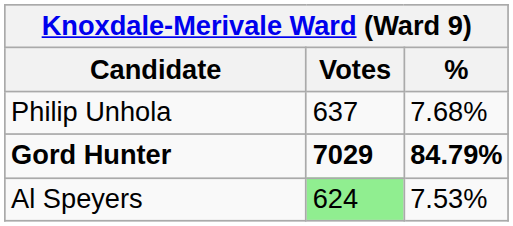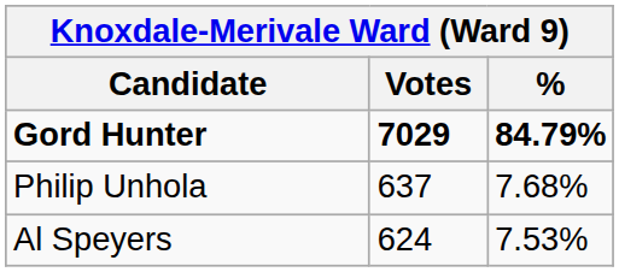 <table class="wikitable">
 <tr>
 <th colspan="3"><a href='#'>Knoxdale-Merivale Ward</a> (Ward 9)</th>
 </tr>
 <tr>
 <th style="width: 170px">Candidate</th>
 <th style="width: 50px">Votes</th>
 <th style="width: 40px">%</th>
 </tr>
 <tr>
+<td><strong>Gord Hunter</strong></td>
+<td><strong>7029</strong></td>
+<td><strong>84.79%</strong></td>
+</tr>
+<tr>
 <td>Philip Unhola</td>
 <td>637</td>
 <td>7.68%</td>
 </tr>
 <tr>
-<td><strong>Gord Hunter</strong></td>
-<td><strong>7029</strong></td>
-<td><strong>84.79%</strong></td>
-</tr>
-<tr>
 <td>Al Speyers</td>
-<td style="background: lightgreen;">624</td>
+<td>624</td>
 <td>7.53%</td>
 </tr>
 </table>
